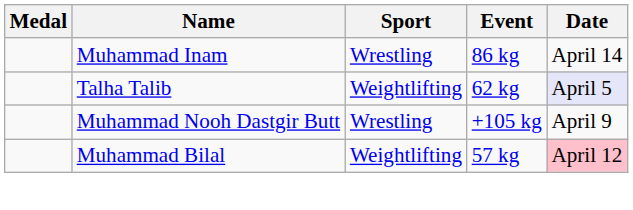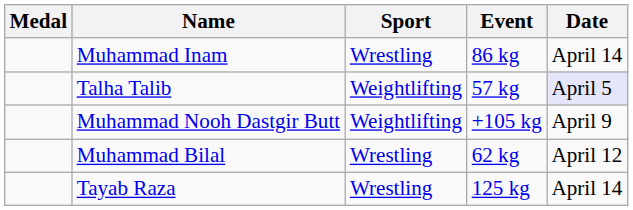 <table class="wikitable sortable">
 <tr>
 <th>Medal</th>
 <th>Name</th>
 <th>Sport</th>
 <th>Event</th>
 <th>Date</th>
 </tr>
 <tr>
 <td></td>
 <td><a href='#'>Muhammad Inam</a></td>
 <td><a href='#'>Wrestling</a></td>
 <td><a href='#'>86 kg</a></td>
 <td>April 14</td>
 </tr>
 <tr>
 <td></td>
 <td><a href='#'>Talha Talib</a></td>
 <td><a href='#'>Weightlifting</a></td>
-<td><a href='#'>62 kg</a></td>
+<td><a href='#'>57 kg</a></td>
 <td style="background: lavender;">April 5</td>
 </tr>
 <tr>
 <td></td>
 <td><a href='#'>Muhammad Nooh Dastgir Butt</a></td>
-<td><a href='#'>Wrestling</a></td>
+<td><a href='#'>Weightlifting</a></td>
 <td><a href='#'>+105 kg</a></td>
 <td>April 9</td>
 </tr>
 <tr>
 <td></td>
 <td><a href='#'>Muhammad Bilal</a></td>
-<td><a href='#'>Weightlifting</a></td>
-<td><a href='#'>57 kg</a></td>
-<td style="background: pink;">April 12</td>
+<td><a href='#'>Wrestling</a></td>
+<td><a href='#'>62 kg</a></td>
+<td>April 12</td>
+</tr>
+<tr>
+<td></td>
+<td><a href='#'>Tayab Raza</a></td>
+<td><a href='#'>Wrestling</a></td>
+<td><a href='#'>125 kg</a></td>
+<td>April 14</td>
 </tr>
 </table>
